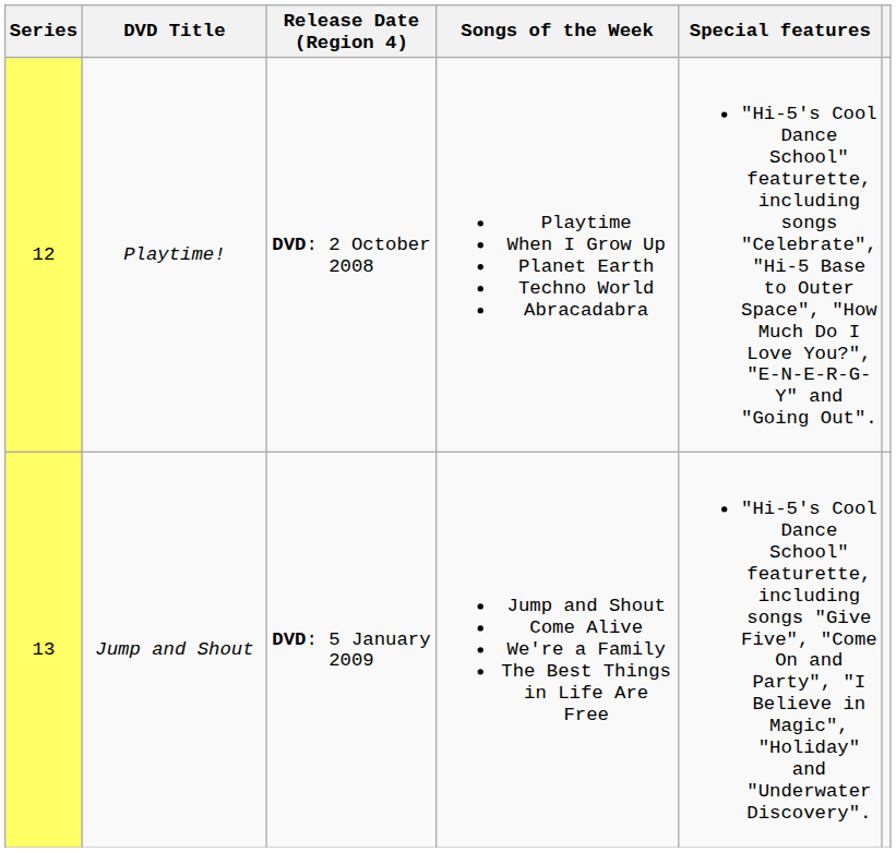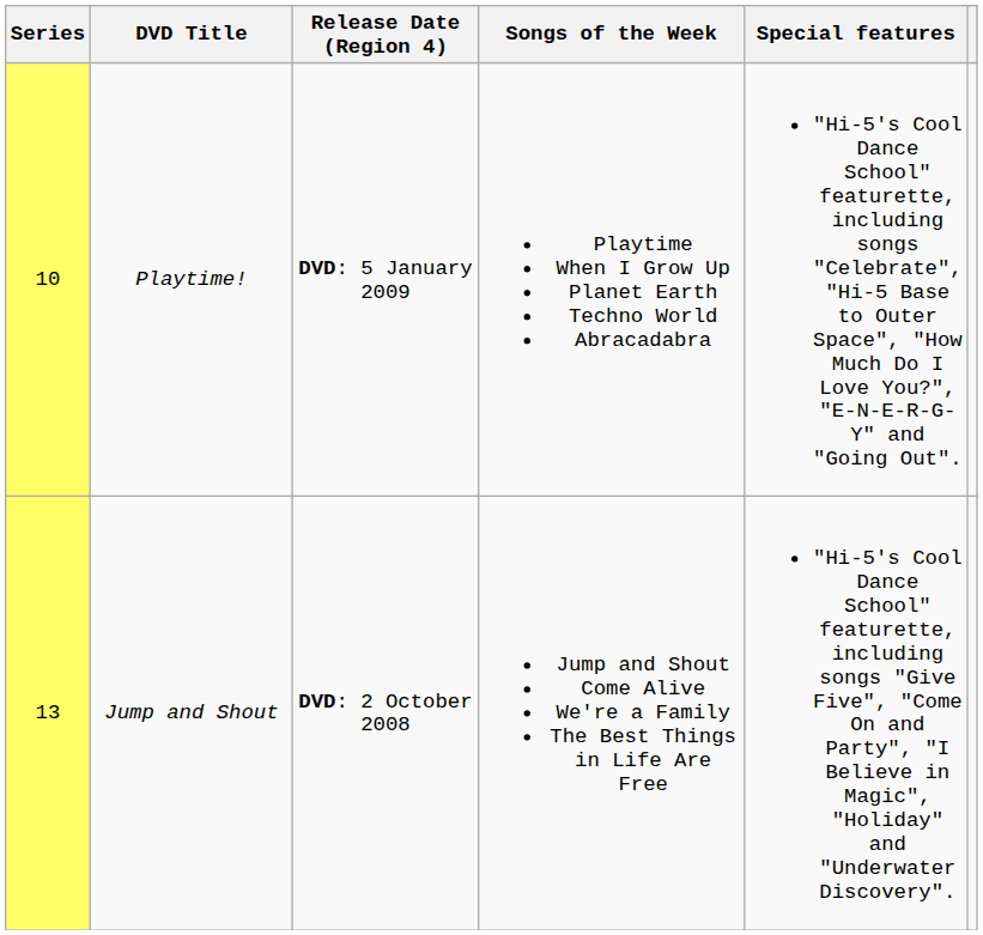 <table class="wikitable">
 <tr>
 <th>Series</th>
 <th style="width: 250px;">DVD Title</th>
 <th style="width: 250px;">Release Date (Region 4)</th>
 <th style="width: 250px;">Songs of the Week</th>
 <th>Special features</th>
 <th scope="col" class="unsortable"></th>
 </tr>
 <tr>
-<td style="background:#FFFF66; height:10px; text-align:center">12</td>
+<td style="background:#FFFF66; height:10px; text-align:center">10</td>
 <td style="text-align:center"><em>Playtime!</em></td>
-<td style="text-align:center"><strong>DVD</strong>: 2 October 2008</td>
+<td style="text-align:center"><strong>DVD</strong>: 5 January 2009</td>
 <td style="text-align:center"><br><ul><li>Playtime</li><li>When I Grow Up</li><li>Planet Earth</li><li>Techno World</li><li>Abracadabra</li></ul></td>
 <td style="text-align:center"><br><ul><li>"Hi-5's Cool Dance School" featurette, including songs "Celebrate", "Hi-5 Base to Outer Space", "How Much Do I Love You?", "E-N-E-R-G-Y" and "Going Out".</li></ul></td>
 <td style="text-align:center;"></td>
 </tr>
 <tr>
 <td style="background:#FFFF66; height:10px; text-align:center">13</td>
 <td style="text-align:center"><em>Jump and Shout</em></td>
-<td style="text-align:center"><strong>DVD</strong>: 5 January 2009</td>
+<td style="text-align:center"><strong>DVD</strong>: 2 October 2008</td>
 <td style="text-align:center"><br><ul><li>Jump and Shout</li><li>Come Alive</li><li>We're a Family</li><li>The Best Things in Life Are Free</li></ul></td>
 <td style="text-align:center"><br><ul><li>"Hi-5's Cool Dance School" featurette, including songs "Give Five", "Come On and Party", "I Believe in Magic", "Holiday" and "Underwater Discovery".</li></ul></td>
 <td style="text-align:center;"></td>
 </tr>
 <tr>
 </tr>
 </table>
